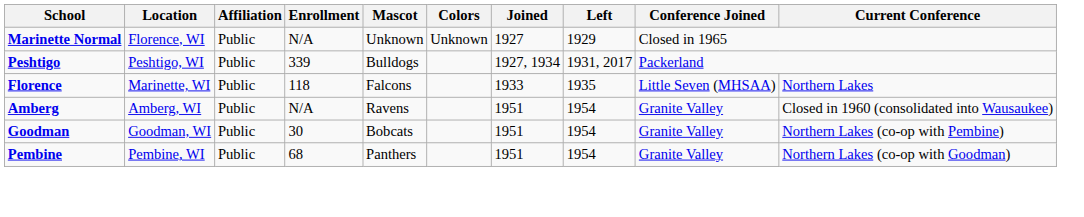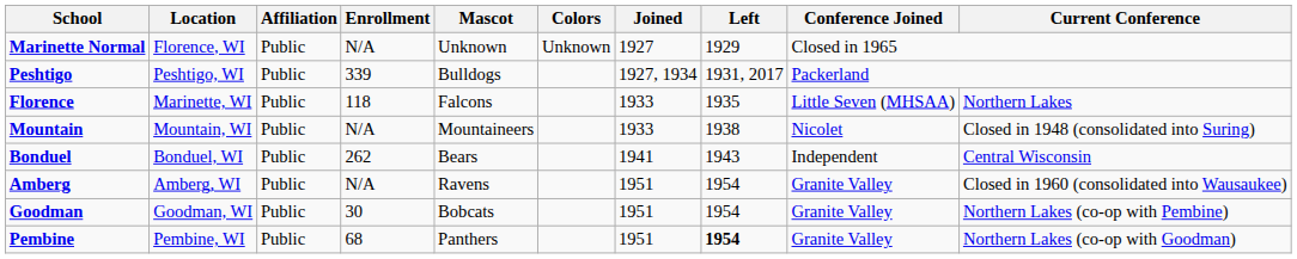 <table class="wikitable sortable">
 <tr>
 <th>School</th>
 <th>Location</th>
 <th>Affiliation</th>
 <th>Enrollment</th>
 <th>Mascot</th>
 <th>Colors</th>
 <th>Joined</th>
 <th>Left</th>
 <th>Conference Joined</th>
 <th>Current Conference</th>
 </tr>
 <tr>
 <td><a href='#'><strong>Marinette Normal</strong></a></td>
 <td><a href='#'>Florence, WI</a></td>
 <td>Public</td>
 <td>N/A</td>
 <td>Unknown</td>
 <td>Unknown</td>
 <td>1927</td>
 <td>1929</td>
 <td colspan="2">Closed in 1965</td>
 </tr>
 <tr>
 <td><a href='#'><strong>Peshtigo</strong></a></td>
 <td><a href='#'>Peshtigo, WI</a></td>
 <td>Public</td>
 <td>339</td>
 <td>Bulldogs</td>
 <td> </td>
 <td>1927, 1934</td>
 <td>1931, 2017</td>
 <td colspan="2"><a href='#'>Packerland</a></td>
 </tr>
 <tr>
 <td><a href='#'><strong>Florence</strong></a></td>
 <td><a href='#'>Marinette, WI</a></td>
 <td>Public</td>
 <td>118</td>
 <td>Falcons</td>
 <td> </td>
 <td>1933</td>
 <td>1935</td>
 <td><a href='#'>Little Seven</a> (<a href='#'>MHSAA</a>)</td>
 <td><a href='#'>Northern Lakes</a></td>
 </tr>
 <tr>
+<td><a href='#'><strong>Mountain</strong></a></td>
+<td><a href='#'>Mountain, WI</a></td>
+<td>Public</td>
+<td>N/A</td>
+<td>Mountaineers</td>
+<td> </td>
+<td>1933</td>
+<td>1938</td>
+<td><a href='#'>Nicolet</a></td>
+<td>Closed in 1948 (consolidated into <a href='#'>Suring</a>)</td>
+</tr>
+<tr>
+<td><a href='#'><strong>Bonduel</strong></a></td>
+<td><a href='#'>Bonduel, WI</a></td>
+<td>Public</td>
+<td>262</td>
+<td>Bears</td>
+<td> </td>
+<td>1941</td>
+<td>1943</td>
+<td>Independent</td>
+<td><a href='#'>Central Wisconsin</a></td>
+</tr>
+<tr>
 <td><a href='#'><strong>Amberg</strong></a></td>
 <td><a href='#'>Amberg, WI</a></td>
 <td>Public</td>
 <td>N/A</td>
 <td>Ravens</td>
 <td> </td>
 <td>1951</td>
 <td>1954</td>
 <td><a href='#'>Granite Valley</a></td>
 <td>Closed in 1960 (consolidated into <a href='#'>Wausaukee</a>)</td>
 </tr>
 <tr>
 <td><a href='#'><strong>Goodman</strong></a></td>
 <td><a href='#'>Goodman, WI</a></td>
 <td>Public</td>
 <td>30</td>
 <td>Bobcats</td>
 <td> </td>
 <td>1951</td>
 <td>1954</td>
 <td><a href='#'>Granite Valley</a></td>
 <td><a href='#'>Northern Lakes</a> (co-op with <a href='#'>Pembine</a>)</td>
 </tr>
 <tr>
 <td><a href='#'><strong>Pembine</strong></a></td>
 <td><a href='#'>Pembine, WI</a></td>
 <td>Public</td>
 <td>68</td>
 <td>Panthers</td>
 <td> </td>
 <td>1951</td>
-<td>1954</td>
+<td><strong>1954</strong></td>
 <td><a href='#'>Granite Valley</a></td>
 <td><a href='#'>Northern Lakes</a> (co-op with <a href='#'>Goodman</a>)</td>
 </tr>
 </table>
